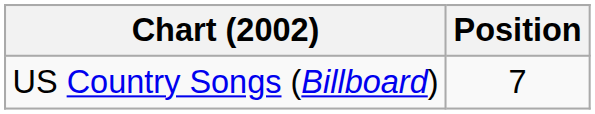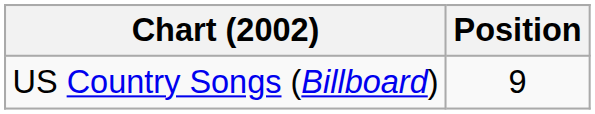 <table class="wikitable sortable">
 <tr>
 <th scope="col">Chart (2002)</th>
 <th scope="col">Position</th>
 </tr>
 <tr>
 <td>US <a href='#'>Country Songs</a> (<em><a href='#'>Billboard</a></em>)</td>
-<td align="center">7</td>
+<td align="center">9</td>
 </tr>
 </table>
